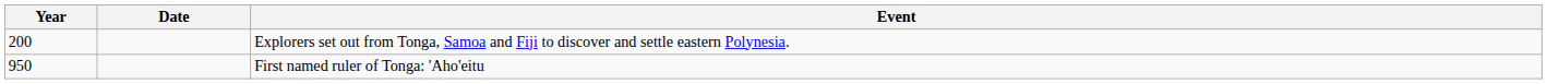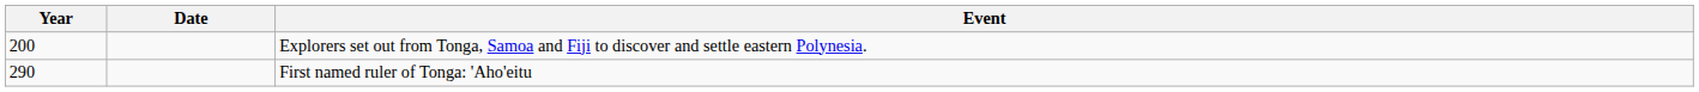 <table class="wikitable" width="100%">
 <tr>
 <th style="width:6%">Year</th>
 <th style="width:10%">Date</th>
 <th>Event</th>
 </tr>
 <tr>
 <td>200</td>
 <td></td>
 <td>Explorers set out from Tonga, <a href='#'>Samoa</a> and <a href='#'>Fiji</a> to discover and settle eastern <a href='#'>Polynesia</a>.</td>
 </tr>
 <tr>
-<td>950</td>
+<td>290</td>
 <td></td>
 <td>First named ruler of Tonga: 'Aho'eitu </td>
 </tr>
 </table>
